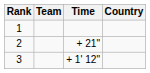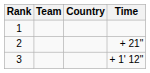 <table class="wikitable">
 <tr>
 <th scope="col">Rank</th>
 <th scope="col">Team</th>
+<th scope="col">Country</th>
 <th scope="col">Time</th>
-<th scope="col">Country</th>
 </tr>
 <tr>
 <td style="text-align:center;">1</td>
 <td></td>
+<td></td>
 <td style="text-align:right;"></td>
-<td></td>
 </tr>
 <tr>
 <td style="text-align:center;">2</td>
 <td></td>
+<td></td>
 <td style="text-align:right;">+ 21"</td>
-<td></td>
 </tr>
 <tr>
 <td style="text-align:center;">3</td>
 <td></td>
+<td></td>
 <td style="text-align:right;">+ 1' 12"</td>
-<td></td>
 </tr>
 </table>
